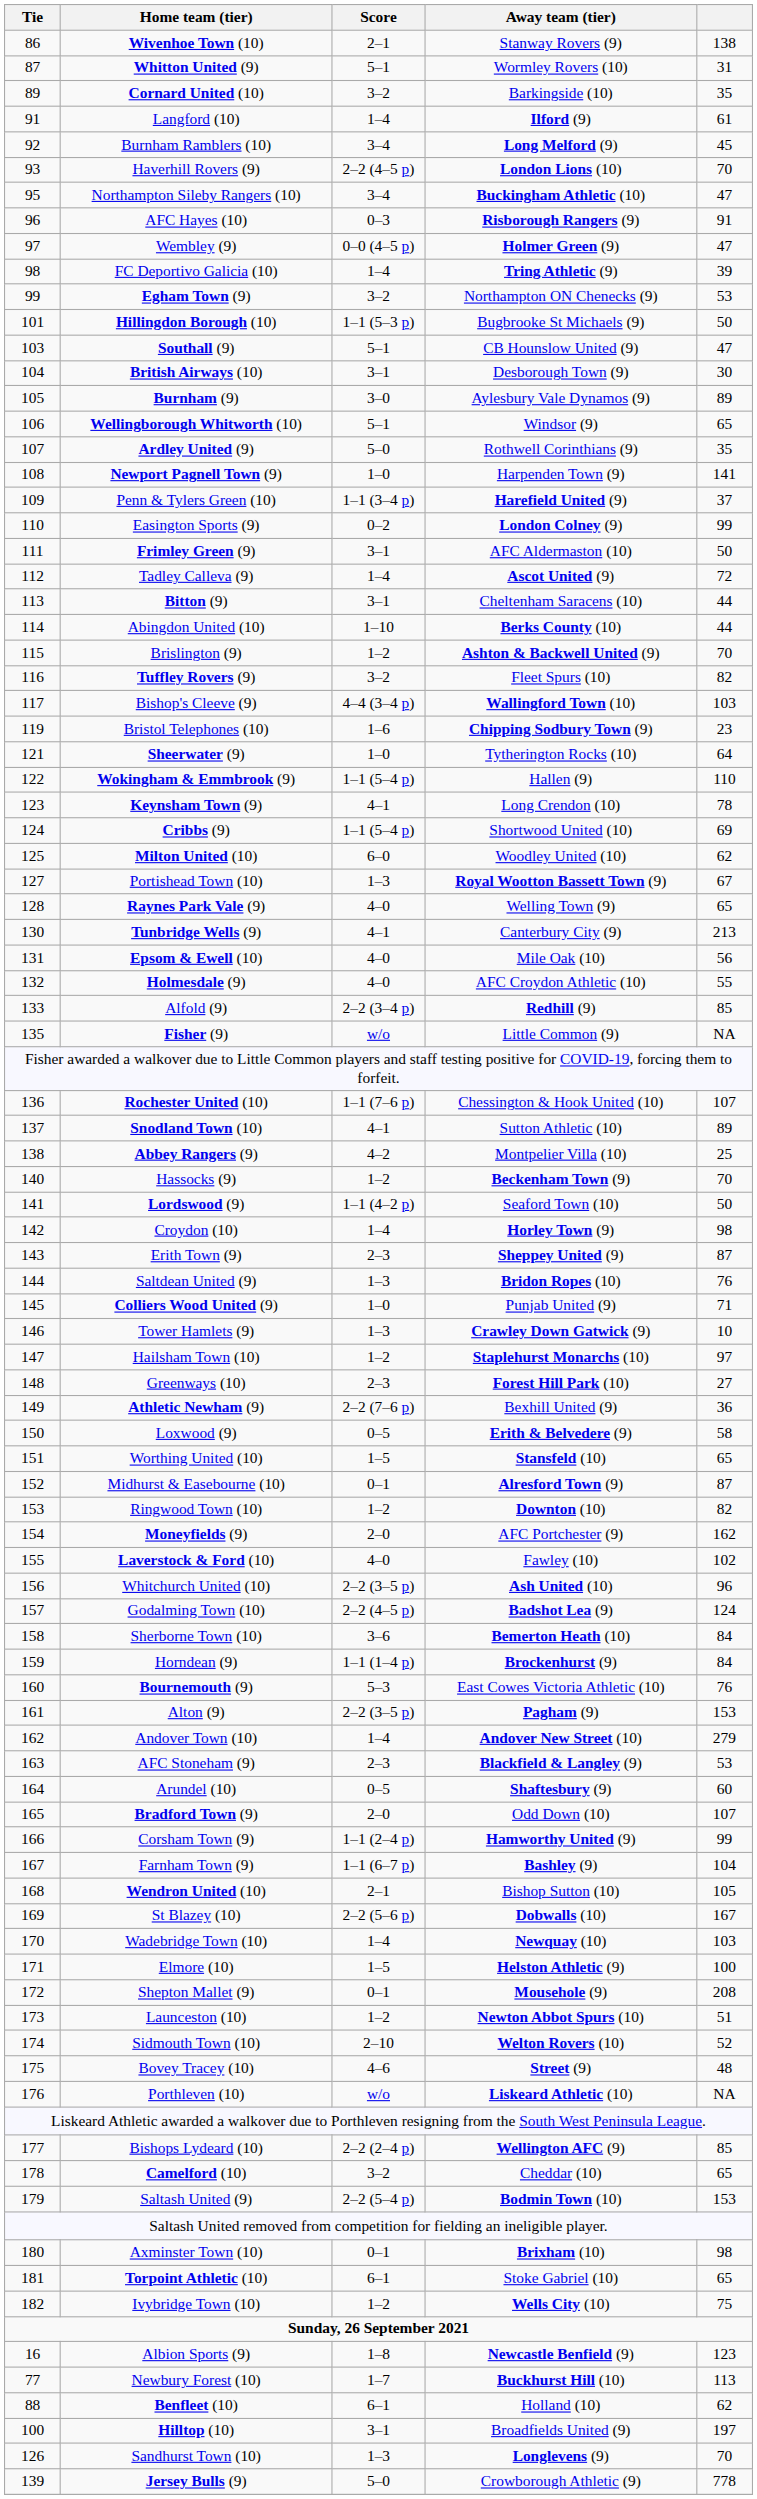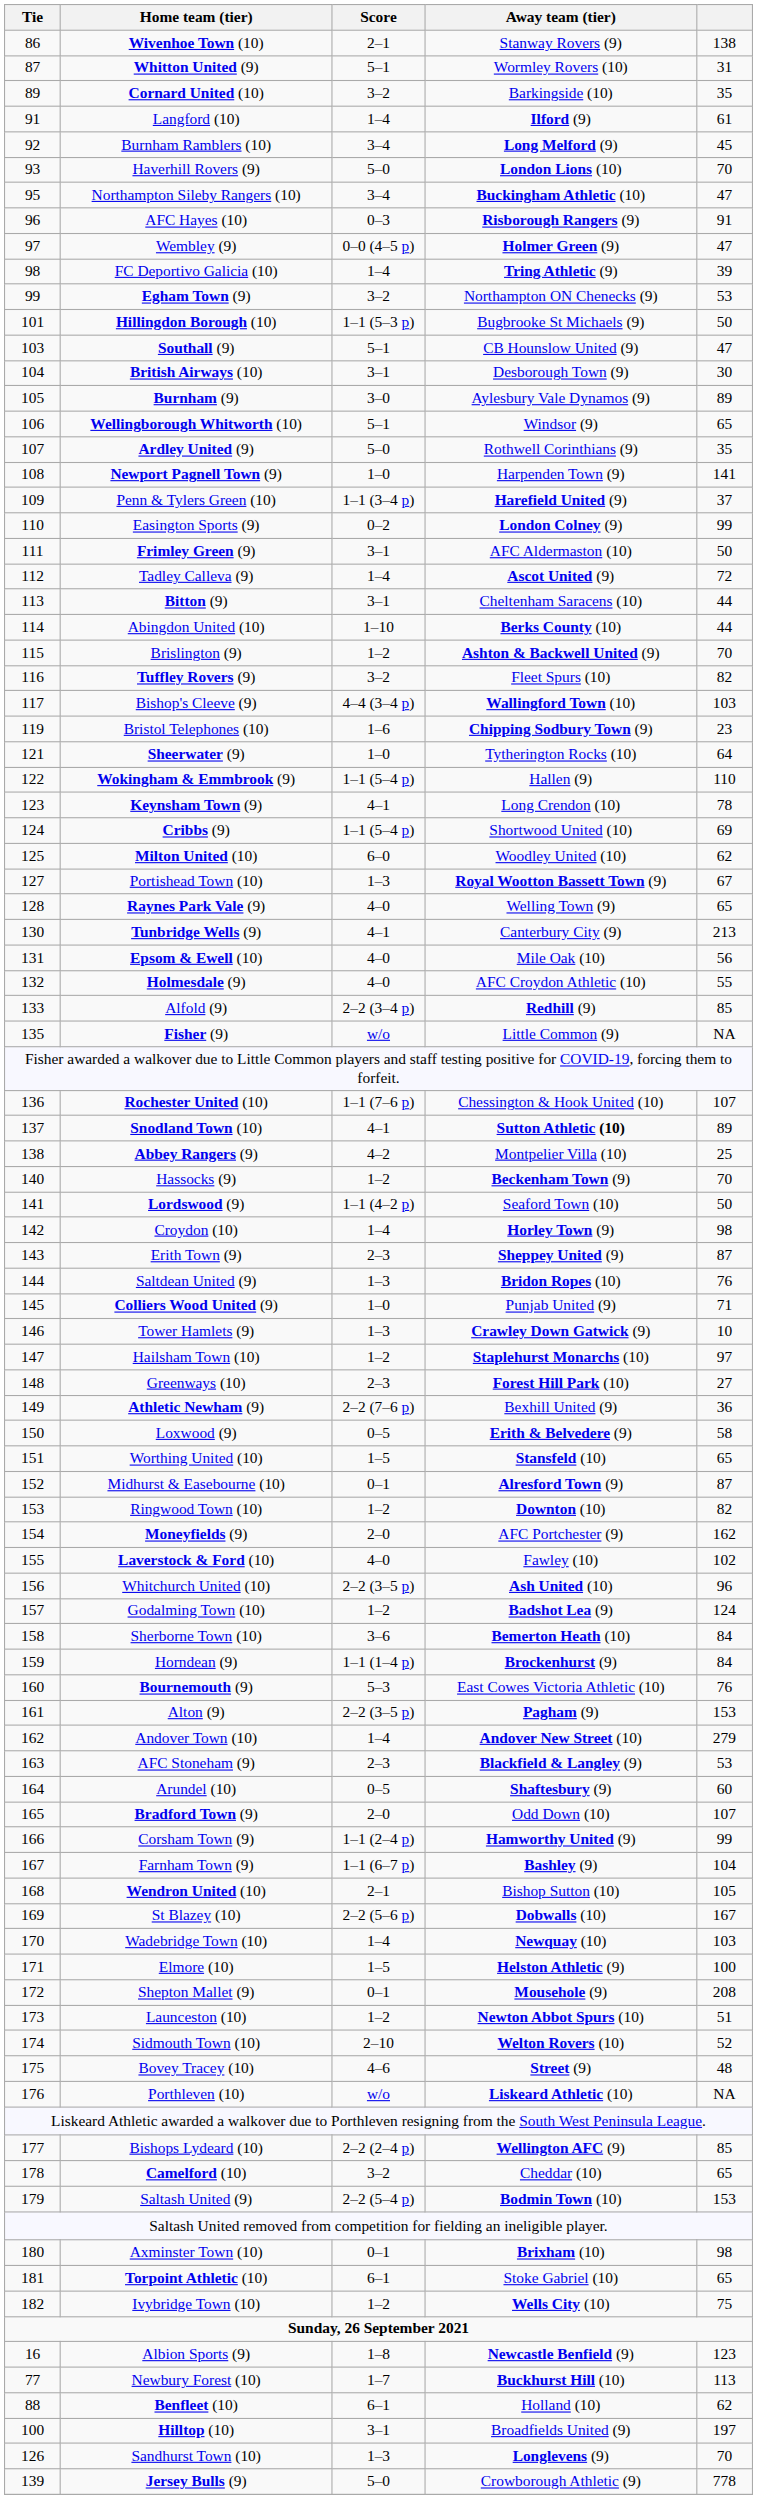 <table class="wikitable" style="width:700px;text-align:center;font-size:90%">
 <tr>
 <th scope="col" style="width: 7.50%">Tie</th>
 <th scope="col" style="width:36.25%">Home team (tier)</th>
 <th scope="col" style="width:12.50%">Score</th>
 <th scope="col" style="width:36.25%">Away team (tier)</th>
 <th scope="col" style="width: 7.50%"></th>
 </tr>
 <tr>
 <td>86</td>
 <td><strong><a href='#'>Wivenhoe Town</a></strong> (10)</td>
 <td>2–1</td>
 <td><a href='#'>Stanway Rovers</a> (9)</td>
 <td>138</td>
 </tr>
 <tr>
 <td>87</td>
 <td><strong><a href='#'>Whitton United</a></strong> (9)</td>
 <td>5–1</td>
 <td><a href='#'>Wormley Rovers</a> (10)</td>
 <td>31</td>
 </tr>
 <tr>
 <td>89</td>
 <td><strong><a href='#'>Cornard United</a></strong> (10)</td>
 <td>3–2</td>
 <td><a href='#'>Barkingside</a> (10)</td>
 <td>35</td>
 </tr>
 <tr>
 <td>91</td>
 <td><a href='#'>Langford</a> (10)</td>
 <td>1–4</td>
 <td><strong><a href='#'>Ilford</a></strong> (9)</td>
 <td>61</td>
 </tr>
 <tr>
 <td>92</td>
 <td><a href='#'>Burnham Ramblers</a> (10)</td>
 <td>3–4</td>
 <td><strong><a href='#'>Long Melford</a></strong> (9)</td>
 <td>45</td>
 </tr>
 <tr>
 <td>93</td>
 <td><a href='#'>Haverhill Rovers</a> (9)</td>
-<td>2–2 (4–5 <a href='#'>p</a>)</td>
+<td>5–0</td>
 <td><strong><a href='#'>London Lions</a></strong> (10)</td>
 <td>70</td>
 </tr>
 <tr>
 <td>95</td>
 <td><a href='#'>Northampton Sileby Rangers</a> (10)</td>
 <td>3–4</td>
 <td><strong><a href='#'>Buckingham Athletic</a></strong> (10)</td>
 <td>47</td>
 </tr>
 <tr>
 <td>96</td>
 <td><a href='#'>AFC Hayes</a> (10)</td>
 <td>0–3</td>
 <td><strong><a href='#'>Risborough Rangers</a></strong> (9)</td>
 <td>91</td>
 </tr>
 <tr>
 <td>97</td>
 <td><a href='#'>Wembley</a> (9)</td>
 <td>0–0 (4–5 <a href='#'>p</a>)</td>
 <td><strong><a href='#'>Holmer Green</a></strong> (9)</td>
 <td>47</td>
 </tr>
 <tr>
 <td>98</td>
 <td><a href='#'>FC Deportivo Galicia</a> (10)</td>
 <td>1–4</td>
 <td><strong><a href='#'>Tring Athletic</a></strong> (9)</td>
 <td>39</td>
 </tr>
 <tr>
 <td>99</td>
 <td><strong><a href='#'>Egham Town</a></strong> (9)</td>
 <td>3–2</td>
 <td><a href='#'>Northampton ON Chenecks</a> (9)</td>
 <td>53</td>
 </tr>
 <tr>
 <td>101</td>
 <td><strong><a href='#'>Hillingdon Borough</a></strong> (10)</td>
 <td>1–1 (5–3 <a href='#'>p</a>)</td>
 <td><a href='#'>Bugbrooke St Michaels</a> (9)</td>
 <td>50</td>
 </tr>
 <tr>
 <td>103</td>
 <td><strong><a href='#'>Southall</a></strong> (9)</td>
 <td>5–1</td>
 <td><a href='#'>CB Hounslow United</a> (9)</td>
 <td>47</td>
 </tr>
 <tr>
 <td>104</td>
 <td><strong><a href='#'>British Airways</a></strong> (10)</td>
 <td>3–1</td>
 <td><a href='#'>Desborough Town</a> (9)</td>
 <td>30</td>
 </tr>
 <tr>
 <td>105</td>
 <td><strong><a href='#'>Burnham</a></strong> (9)</td>
 <td>3–0</td>
 <td><a href='#'>Aylesbury Vale Dynamos</a> (9)</td>
 <td>89</td>
 </tr>
 <tr>
 <td>106</td>
 <td><strong><a href='#'>Wellingborough Whitworth</a></strong> (10)</td>
 <td>5–1</td>
 <td><a href='#'>Windsor</a> (9)</td>
 <td>65</td>
 </tr>
 <tr>
 <td>107</td>
 <td><strong><a href='#'>Ardley United</a></strong> (9)</td>
 <td>5–0</td>
 <td><a href='#'>Rothwell Corinthians</a> (9)</td>
 <td>35</td>
 </tr>
 <tr>
 <td>108</td>
 <td><strong><a href='#'>Newport Pagnell Town</a></strong> (9)</td>
 <td>1–0</td>
 <td><a href='#'>Harpenden Town</a> (9)</td>
 <td>141</td>
 </tr>
 <tr>
 <td>109</td>
 <td><a href='#'>Penn & Tylers Green</a> (10)</td>
 <td>1–1 (3–4 <a href='#'>p</a>)</td>
 <td><strong><a href='#'>Harefield United</a></strong> (9)</td>
 <td>37</td>
 </tr>
 <tr>
 <td>110</td>
 <td><a href='#'>Easington Sports</a> (9)</td>
 <td>0–2</td>
 <td><strong><a href='#'>London Colney</a></strong> (9)</td>
 <td>99</td>
 </tr>
 <tr>
 <td>111</td>
 <td><strong><a href='#'>Frimley Green</a></strong> (9)</td>
 <td>3–1</td>
 <td><a href='#'>AFC Aldermaston</a> (10)</td>
 <td>50</td>
 </tr>
 <tr>
 <td>112</td>
 <td><a href='#'>Tadley Calleva</a> (9)</td>
 <td>1–4</td>
 <td><strong><a href='#'>Ascot United</a></strong> (9)</td>
 <td>72</td>
 </tr>
 <tr>
 <td>113</td>
 <td><strong><a href='#'>Bitton</a></strong> (9)</td>
 <td>3–1</td>
 <td><a href='#'>Cheltenham Saracens</a> (10)</td>
 <td>44</td>
 </tr>
 <tr>
 <td>114</td>
 <td><a href='#'>Abingdon United</a> (10)</td>
 <td>1–10</td>
 <td><strong><a href='#'>Berks County</a></strong> (10)</td>
 <td>44</td>
 </tr>
 <tr>
 <td>115</td>
 <td><a href='#'>Brislington</a> (9)</td>
 <td>1–2</td>
 <td><strong><a href='#'>Ashton & Backwell United</a></strong> (9)</td>
 <td>70</td>
 </tr>
 <tr>
 <td>116</td>
 <td><strong><a href='#'>Tuffley Rovers</a></strong> (9)</td>
 <td>3–2</td>
 <td><a href='#'>Fleet Spurs</a> (10)</td>
 <td>82</td>
 </tr>
 <tr>
 <td>117</td>
 <td><a href='#'>Bishop's Cleeve</a> (9)</td>
 <td>4–4 (3–4 <a href='#'>p</a>)</td>
 <td><strong><a href='#'>Wallingford Town</a></strong> (10)</td>
 <td>103</td>
 </tr>
 <tr>
 <td>119</td>
 <td><a href='#'>Bristol Telephones</a> (10)</td>
 <td>1–6</td>
 <td><strong><a href='#'>Chipping Sodbury Town</a></strong> (9)</td>
 <td>23</td>
 </tr>
 <tr>
 <td>121</td>
 <td><strong><a href='#'>Sheerwater</a></strong> (9)</td>
 <td>1–0</td>
 <td><a href='#'>Tytherington Rocks</a> (10)</td>
 <td>64</td>
 </tr>
 <tr>
 <td>122</td>
 <td><strong><a href='#'>Wokingham & Emmbrook</a></strong> (9)</td>
 <td>1–1 (5–4 <a href='#'>p</a>)</td>
 <td><a href='#'>Hallen</a> (9)</td>
 <td>110</td>
 </tr>
 <tr>
 <td>123</td>
 <td><strong><a href='#'>Keynsham Town</a></strong> (9)</td>
 <td>4–1</td>
 <td><a href='#'>Long Crendon</a> (10)</td>
 <td>78</td>
 </tr>
 <tr>
 <td>124</td>
 <td><strong><a href='#'>Cribbs</a></strong> (9)</td>
 <td>1–1 (5–4 <a href='#'>p</a>)</td>
 <td><a href='#'>Shortwood United</a> (10)</td>
 <td>69</td>
 </tr>
 <tr>
 <td>125</td>
 <td><strong><a href='#'>Milton United</a></strong> (10)</td>
 <td>6–0</td>
 <td><a href='#'>Woodley United</a> (10)</td>
 <td>62</td>
 </tr>
 <tr>
 <td>127</td>
 <td><a href='#'>Portishead Town</a> (10)</td>
 <td>1–3</td>
 <td><strong><a href='#'>Royal Wootton Bassett Town</a></strong> (9)</td>
 <td>67</td>
 </tr>
 <tr>
 <td>128</td>
 <td><strong><a href='#'>Raynes Park Vale</a></strong> (9)</td>
 <td>4–0</td>
 <td><a href='#'>Welling Town</a> (9)</td>
 <td>65</td>
 </tr>
 <tr>
 <td>130</td>
 <td><strong><a href='#'>Tunbridge Wells</a></strong> (9)</td>
 <td>4–1</td>
 <td><a href='#'>Canterbury City</a> (9)</td>
 <td>213</td>
 </tr>
 <tr>
 <td>131</td>
 <td><strong><a href='#'>Epsom & Ewell</a></strong> (10)</td>
 <td>4–0</td>
 <td><a href='#'>Mile Oak</a> (10)</td>
 <td>56</td>
 </tr>
 <tr>
 <td>132</td>
 <td><strong><a href='#'>Holmesdale</a></strong> (9)</td>
 <td>4–0</td>
 <td><a href='#'>AFC Croydon Athletic</a> (10)</td>
 <td>55</td>
 </tr>
 <tr>
 <td>133</td>
 <td><a href='#'>Alfold</a> (9)</td>
 <td>2–2 (3–4 <a href='#'>p</a>)</td>
 <td><strong><a href='#'>Redhill</a></strong> (9)</td>
 <td>85</td>
 </tr>
 <tr>
 <td>135</td>
 <td><strong><a href='#'>Fisher</a></strong> (9)</td>
 <td><a href='#'>w/o</a></td>
 <td><a href='#'>Little Common</a> (9)</td>
 <td>NA</td>
 </tr>
 <tr>
 <td colspan="5" style="background:GhostWhite; height:20px; text-align:center">Fisher awarded a walkover due to Little Common players and staff testing positive for <a href='#'>COVID-19</a>, forcing them to forfeit.</td>
 </tr>
 <tr>
 <td>136</td>
 <td><strong><a href='#'>Rochester United</a></strong> (10)</td>
 <td>1–1 (7–6 <a href='#'>p</a>)</td>
 <td><a href='#'>Chessington & Hook United</a> (10)</td>
 <td>107</td>
 </tr>
 <tr>
 <td>137</td>
 <td><strong><a href='#'>Snodland Town</a></strong> (10)</td>
 <td>4–1</td>
-<td><a href='#'>Sutton Athletic</a> (10)</td>
+<td><strong><a href='#'>Sutton Athletic</a> (10)</strong></td>
 <td>89</td>
 </tr>
 <tr>
 <td>138</td>
 <td><strong><a href='#'>Abbey Rangers</a></strong> (9)</td>
 <td>4–2</td>
 <td><a href='#'>Montpelier Villa</a> (10)</td>
 <td>25</td>
 </tr>
 <tr>
 <td>140</td>
 <td><a href='#'>Hassocks</a> (9)</td>
 <td>1–2</td>
 <td><strong><a href='#'>Beckenham Town</a></strong> (9)</td>
 <td>70</td>
 </tr>
 <tr>
 <td>141</td>
 <td><strong><a href='#'>Lordswood</a></strong> (9)</td>
 <td>1–1 (4–2 <a href='#'>p</a>)</td>
 <td><a href='#'>Seaford Town</a> (10)</td>
 <td>50</td>
 </tr>
 <tr>
 <td>142</td>
 <td><a href='#'>Croydon</a> (10)</td>
 <td>1–4</td>
 <td><strong><a href='#'>Horley Town</a></strong> (9)</td>
 <td>98</td>
 </tr>
 <tr>
 <td>143</td>
 <td><a href='#'>Erith Town</a> (9)</td>
 <td>2–3</td>
 <td><strong><a href='#'>Sheppey United</a></strong> (9)</td>
 <td>87</td>
 </tr>
 <tr>
 <td>144</td>
 <td><a href='#'>Saltdean United</a> (9)</td>
 <td>1–3</td>
 <td><strong><a href='#'>Bridon Ropes</a></strong> (10)</td>
 <td>76</td>
 </tr>
 <tr>
 <td>145</td>
 <td><strong><a href='#'>Colliers Wood United</a></strong> (9)</td>
 <td>1–0</td>
 <td><a href='#'>Punjab United</a> (9)</td>
 <td>71</td>
 </tr>
 <tr>
 <td>146</td>
 <td><a href='#'>Tower Hamlets</a> (9)</td>
 <td>1–3</td>
 <td><strong><a href='#'>Crawley Down Gatwick</a></strong> (9)</td>
 <td>10</td>
 </tr>
 <tr>
 <td>147</td>
 <td><a href='#'>Hailsham Town</a> (10)</td>
 <td>1–2</td>
 <td><strong><a href='#'>Staplehurst Monarchs</a></strong> (10)</td>
 <td>97</td>
 </tr>
 <tr>
 <td>148</td>
 <td><a href='#'>Greenways</a> (10)</td>
 <td>2–3</td>
 <td><strong><a href='#'>Forest Hill Park</a></strong> (10)</td>
 <td>27</td>
 </tr>
 <tr>
 <td>149</td>
 <td><strong><a href='#'>Athletic Newham</a></strong> (9)</td>
 <td>2–2 (7–6 <a href='#'>p</a>)</td>
 <td><a href='#'>Bexhill United</a> (9)</td>
 <td>36</td>
 </tr>
 <tr>
 <td>150</td>
 <td><a href='#'>Loxwood</a> (9)</td>
 <td>0–5</td>
 <td><strong><a href='#'>Erith & Belvedere</a></strong> (9)</td>
 <td>58</td>
 </tr>
 <tr>
 <td>151</td>
 <td><a href='#'>Worthing United</a> (10)</td>
 <td>1–5</td>
 <td><strong><a href='#'>Stansfeld</a></strong> (10)</td>
 <td>65</td>
 </tr>
 <tr>
 <td>152</td>
 <td><a href='#'>Midhurst & Easebourne</a> (10)</td>
 <td>0–1</td>
 <td><strong><a href='#'>Alresford Town</a></strong> (9)</td>
 <td>87</td>
 </tr>
 <tr>
 <td>153</td>
 <td><a href='#'>Ringwood Town</a> (10)</td>
 <td>1–2</td>
 <td><strong><a href='#'>Downton</a></strong> (10)</td>
 <td>82</td>
 </tr>
 <tr>
 <td>154</td>
 <td><strong><a href='#'>Moneyfields</a></strong> (9)</td>
 <td>2–0</td>
 <td><a href='#'>AFC Portchester</a> (9)</td>
 <td>162</td>
 </tr>
 <tr>
 <td>155</td>
 <td><strong><a href='#'>Laverstock & Ford</a></strong> (10)</td>
 <td>4–0</td>
 <td><a href='#'>Fawley</a> (10)</td>
 <td>102</td>
 </tr>
 <tr>
 <td>156</td>
 <td><a href='#'>Whitchurch United</a> (10)</td>
 <td>2–2 (3–5 <a href='#'>p</a>)</td>
 <td><strong><a href='#'>Ash United</a></strong> (10)</td>
 <td>96</td>
 </tr>
 <tr>
 <td>157</td>
 <td><a href='#'>Godalming Town</a> (10)</td>
-<td>2–2 (4–5 <a href='#'>p</a>)</td>
+<td>1–2</td>
 <td><strong><a href='#'>Badshot Lea</a></strong> (9)</td>
 <td>124</td>
 </tr>
 <tr>
 <td>158</td>
 <td><a href='#'>Sherborne Town</a> (10)</td>
 <td>3–6</td>
 <td><strong><a href='#'>Bemerton Heath</a></strong> (10)</td>
 <td>84</td>
 </tr>
 <tr>
 <td>159</td>
 <td><a href='#'>Horndean</a> (9)</td>
 <td>1–1 (1–4 <a href='#'>p</a>)</td>
 <td><strong><a href='#'>Brockenhurst</a></strong> (9)</td>
 <td>84</td>
 </tr>
 <tr>
 <td>160</td>
 <td><strong><a href='#'>Bournemouth</a></strong> (9)</td>
 <td>5–3</td>
 <td><a href='#'>East Cowes Victoria Athletic</a> (10)</td>
 <td>76</td>
 </tr>
 <tr>
 <td>161</td>
 <td><a href='#'>Alton</a> (9)</td>
 <td>2–2 (3–5 <a href='#'>p</a>)</td>
 <td><strong><a href='#'>Pagham</a></strong> (9)</td>
 <td>153</td>
 </tr>
 <tr>
 <td>162</td>
 <td><a href='#'>Andover Town</a> (10)</td>
 <td>1–4</td>
 <td><strong><a href='#'>Andover New Street</a></strong> (10)</td>
 <td>279</td>
 </tr>
 <tr>
 <td>163</td>
 <td><a href='#'>AFC Stoneham</a> (9)</td>
 <td>2–3</td>
 <td><strong><a href='#'>Blackfield & Langley</a></strong> (9)</td>
 <td>53</td>
 </tr>
 <tr>
 <td>164</td>
 <td><a href='#'>Arundel</a> (10)</td>
 <td>0–5</td>
 <td><strong><a href='#'>Shaftesbury</a></strong> (9)</td>
 <td>60</td>
 </tr>
 <tr>
 <td>165</td>
 <td><strong><a href='#'>Bradford Town</a></strong> (9)</td>
 <td>2–0</td>
 <td><a href='#'>Odd Down</a> (10)</td>
 <td>107</td>
 </tr>
 <tr>
 <td>166</td>
 <td><a href='#'>Corsham Town</a> (9)</td>
 <td>1–1 (2–4 <a href='#'>p</a>)</td>
 <td><strong><a href='#'>Hamworthy United</a></strong> (9)</td>
 <td>99</td>
 </tr>
 <tr>
 <td>167</td>
 <td><a href='#'>Farnham Town</a> (9)</td>
 <td>1–1 (6–7 <a href='#'>p</a>)</td>
 <td><strong><a href='#'>Bashley</a></strong> (9)</td>
 <td>104</td>
 </tr>
 <tr>
 <td>168</td>
 <td><strong><a href='#'>Wendron United</a></strong> (10)</td>
 <td>2–1</td>
 <td><a href='#'>Bishop Sutton</a> (10)</td>
 <td>105</td>
 </tr>
 <tr>
 <td>169</td>
 <td><a href='#'>St Blazey</a> (10)</td>
 <td>2–2 (5–6 <a href='#'>p</a>)</td>
 <td><strong><a href='#'>Dobwalls</a></strong> (10)</td>
 <td>167</td>
 </tr>
 <tr>
 <td>170</td>
 <td><a href='#'>Wadebridge Town</a> (10)</td>
 <td>1–4</td>
 <td><strong><a href='#'>Newquay</a></strong> (10)</td>
 <td>103</td>
 </tr>
 <tr>
 <td>171</td>
 <td><a href='#'>Elmore</a> (10)</td>
 <td>1–5</td>
 <td><strong><a href='#'>Helston Athletic</a></strong> (9)</td>
 <td>100</td>
 </tr>
 <tr>
 <td>172</td>
 <td><a href='#'>Shepton Mallet</a> (9)</td>
 <td>0–1</td>
 <td><strong><a href='#'>Mousehole</a></strong> (9)</td>
 <td>208</td>
 </tr>
 <tr>
 <td>173</td>
 <td><a href='#'>Launceston</a> (10)</td>
 <td>1–2</td>
 <td><strong><a href='#'>Newton Abbot Spurs</a></strong> (10)</td>
 <td>51</td>
 </tr>
 <tr>
 <td>174</td>
 <td><a href='#'>Sidmouth Town</a> (10)</td>
 <td>2–10</td>
 <td><strong><a href='#'>Welton Rovers</a></strong> (10)</td>
 <td>52</td>
 </tr>
 <tr>
 <td>175</td>
 <td><a href='#'>Bovey Tracey</a> (10)</td>
 <td>4–6</td>
 <td><strong><a href='#'>Street</a></strong> (9)</td>
 <td>48</td>
 </tr>
 <tr>
 <td>176</td>
 <td><a href='#'>Porthleven</a> (10)</td>
 <td><a href='#'>w/o</a></td>
 <td><strong><a href='#'>Liskeard Athletic</a></strong> (10)</td>
 <td>NA</td>
 </tr>
 <tr>
 <td colspan="5" style="background:GhostWhite; height:20px; text-align:center">Liskeard Athletic awarded a walkover due to Porthleven resigning from the <a href='#'>South West Peninsula League</a>.</td>
 </tr>
 <tr>
 <td>177</td>
 <td><a href='#'>Bishops Lydeard</a> (10)</td>
 <td>2–2 (2–4 <a href='#'>p</a>)</td>
 <td><strong><a href='#'>Wellington AFC</a></strong> (9)</td>
 <td>85</td>
 </tr>
 <tr>
 <td>178</td>
 <td><strong><a href='#'>Camelford</a></strong> (10)</td>
 <td>3–2</td>
 <td><a href='#'>Cheddar</a> (10)</td>
 <td>65</td>
 </tr>
 <tr>
 <td>179</td>
 <td><a href='#'>Saltash United</a> (9)</td>
 <td>2–2 (5–4 <a href='#'>p</a>)</td>
 <td><strong><a href='#'>Bodmin Town</a></strong> (10)</td>
 <td>153</td>
 </tr>
 <tr>
 <td colspan="5" style="background:GhostWhite; height:20px; text-align:center">Saltash United removed from competition for fielding an ineligible player.</td>
 </tr>
 <tr>
 <td>180</td>
 <td><a href='#'>Axminster Town</a> (10)</td>
 <td>0–1</td>
 <td><strong><a href='#'>Brixham</a></strong> (10)</td>
 <td>98</td>
 </tr>
 <tr>
 <td>181</td>
 <td><strong><a href='#'>Torpoint Athletic</a></strong> (10)</td>
 <td>6–1</td>
 <td><a href='#'>Stoke Gabriel</a> (10)</td>
 <td>65</td>
 </tr>
 <tr>
 <td>182</td>
 <td><a href='#'>Ivybridge Town</a> (10)</td>
 <td>1–2</td>
 <td><strong><a href='#'>Wells City</a></strong> (10)</td>
 <td>75</td>
 </tr>
 <tr>
 <td colspan="5"><strong>Sunday, 26 September 2021</strong></td>
 </tr>
 <tr>
 <td>16</td>
 <td><a href='#'>Albion Sports</a> (9)</td>
 <td>1–8</td>
 <td><strong><a href='#'>Newcastle Benfield</a></strong> (9)</td>
 <td>123</td>
 </tr>
 <tr>
 <td>77</td>
 <td><a href='#'>Newbury Forest</a> (10)</td>
 <td>1–7</td>
 <td><strong><a href='#'>Buckhurst Hill</a></strong> (10)</td>
 <td>113</td>
 </tr>
 <tr>
 <td>88</td>
 <td><strong><a href='#'>Benfleet</a></strong> (10)</td>
 <td>6–1</td>
 <td><a href='#'>Holland</a> (10)</td>
 <td>62</td>
 </tr>
 <tr>
 <td>100</td>
 <td><strong><a href='#'>Hilltop</a></strong> (10)</td>
 <td>3–1</td>
 <td><a href='#'>Broadfields United</a> (9)</td>
 <td>197</td>
 </tr>
 <tr>
 <td>126</td>
 <td><a href='#'>Sandhurst Town</a> (10)</td>
 <td>1–3</td>
 <td><strong><a href='#'>Longlevens</a></strong> (9)</td>
 <td>70</td>
 </tr>
 <tr>
 <td>139</td>
 <td><strong><a href='#'>Jersey Bulls</a></strong> (9)</td>
 <td>5–0</td>
 <td><a href='#'>Crowborough Athletic</a> (9)</td>
 <td>778</td>
 </tr>
 <tr>
 </tr>
 </table>
